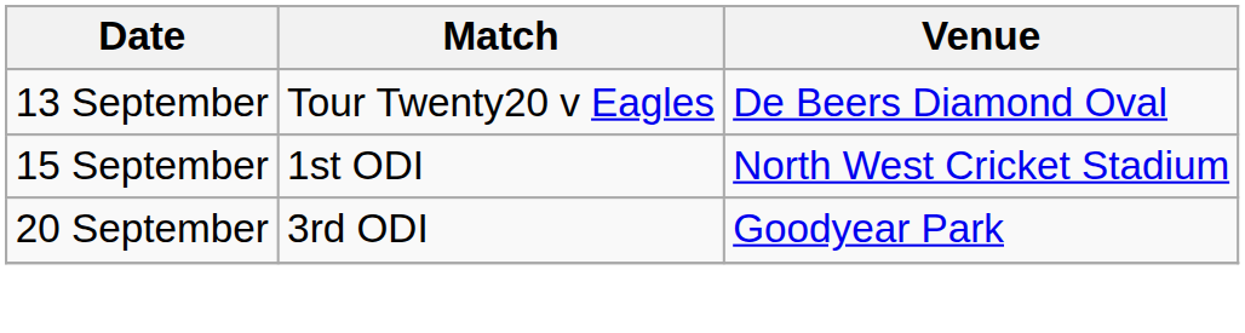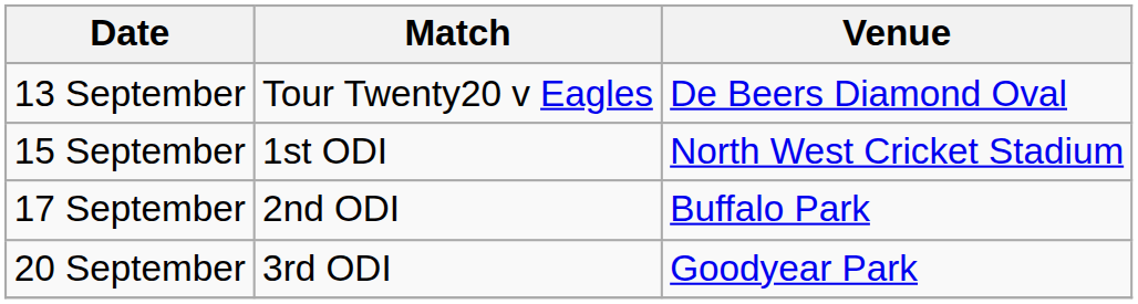 <table class="wikitable">
 <tr>
 <th>Date</th>
 <th>Match</th>
 <th>Venue</th>
 </tr>
 <tr>
 <td>13 September</td>
 <td>Tour Twenty20 v <a href='#'>Eagles</a></td>
 <td><a href='#'>De Beers Diamond Oval</a></td>
 </tr>
 <tr>
 <td>15 September</td>
 <td>1st ODI</td>
 <td><a href='#'>North West Cricket Stadium</a></td>
 </tr>
 <tr>
+<td>17 September</td>
+<td>2nd ODI</td>
+<td><a href='#'>Buffalo Park</a></td>
+</tr>
+<tr>
 <td>20 September</td>
 <td>3rd ODI</td>
 <td><a href='#'>Goodyear Park</a></td>
 </tr>
 <tr>
 </tr>
 </table>
